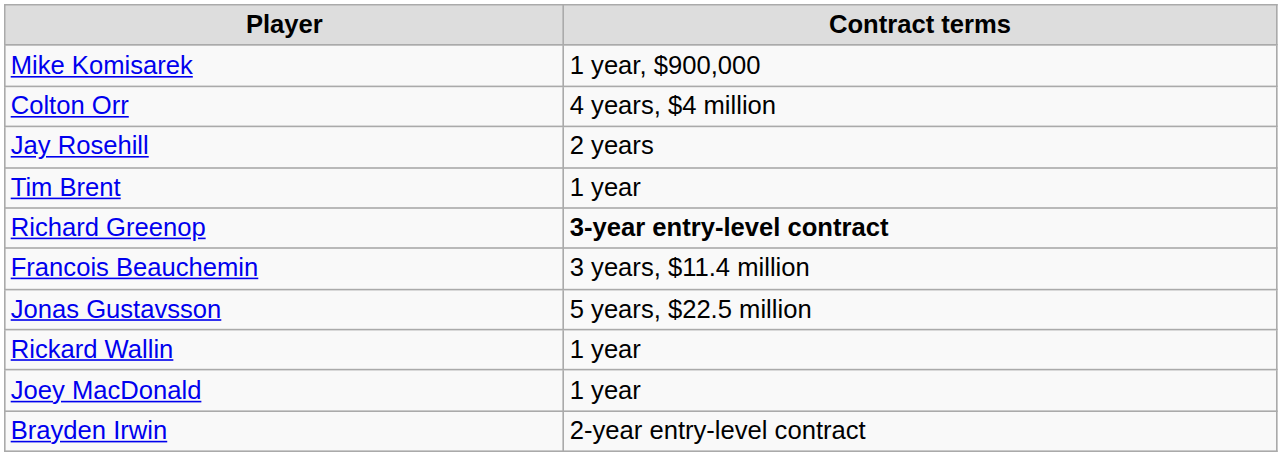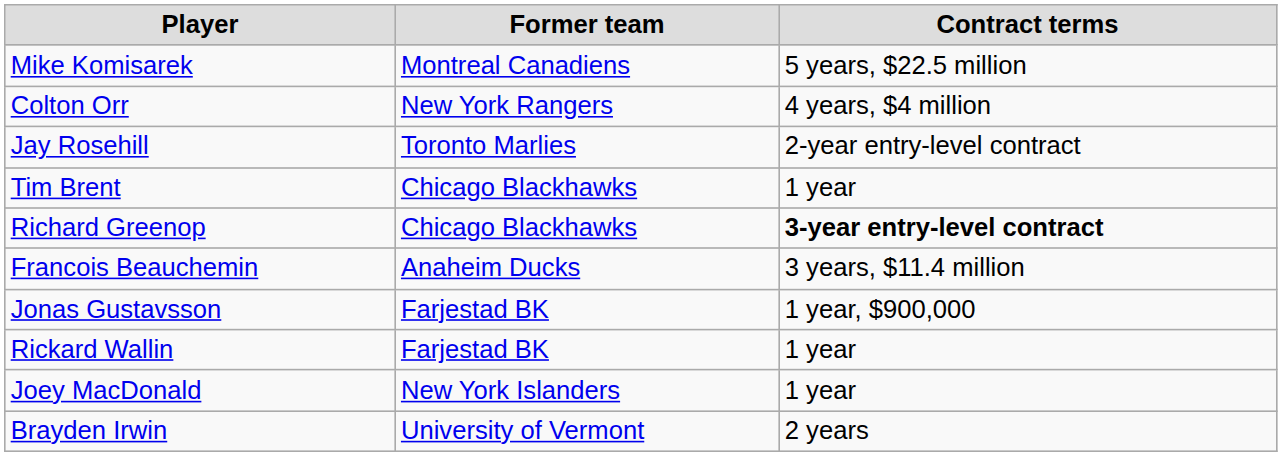 <table class="wikitable" width=90%>
 <tr align="center"  bgcolor="#dddddd">
 <td><strong>Player</strong></td>
+<td><strong>Former team</strong></td>
 <td><strong>Contract terms</strong></td>
 </tr>
 <tr>
 <td><a href='#'>Mike Komisarek</a></td>
-<td>1 year, $900,000</td>
+<td><a href='#'>Montreal Canadiens</a></td>
+<td>5 years, $22.5 million</td>
 </tr>
 <tr>
 <td><a href='#'>Colton Orr</a></td>
+<td><a href='#'>New York Rangers</a></td>
 <td>4 years, $4 million</td>
 </tr>
 <tr>
 <td><a href='#'>Jay Rosehill</a></td>
-<td>2 years</td>
+<td><a href='#'>Toronto Marlies</a></td>
+<td>2-year entry-level contract</td>
 </tr>
 <tr>
 <td><a href='#'>Tim Brent</a></td>
+<td><a href='#'>Chicago Blackhawks</a></td>
 <td>1 year</td>
 </tr>
 <tr>
 <td><a href='#'>Richard Greenop</a></td>
+<td><a href='#'>Chicago Blackhawks</a></td>
 <td><strong>3-year entry-level contract</strong></td>
 </tr>
 <tr>
 <td><a href='#'>Francois Beauchemin</a></td>
+<td><a href='#'>Anaheim Ducks</a></td>
 <td>3 years, $11.4 million</td>
 </tr>
 <tr>
 <td><a href='#'>Jonas Gustavsson</a></td>
-<td>5 years, $22.5 million</td>
+<td><a href='#'>Farjestad BK</a></td>
+<td>1 year, $900,000</td>
 </tr>
 <tr>
 <td><a href='#'>Rickard Wallin</a></td>
+<td><a href='#'>Farjestad BK</a></td>
 <td>1 year</td>
 </tr>
 <tr>
 <td><a href='#'>Joey MacDonald</a></td>
+<td><a href='#'>New York Islanders</a></td>
 <td>1 year</td>
 </tr>
 <tr>
 <td><a href='#'>Brayden Irwin</a></td>
-<td>2-year entry-level contract</td>
+<td><a href='#'>University of Vermont</a></td>
+<td>2 years</td>
 </tr>
 </table>
